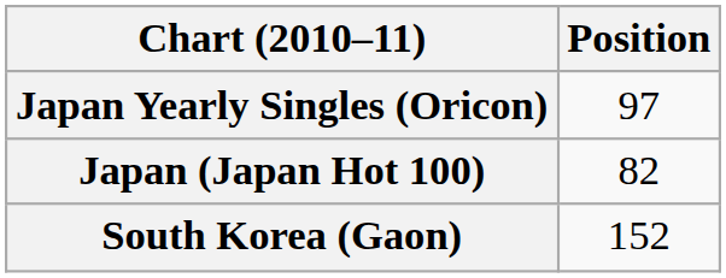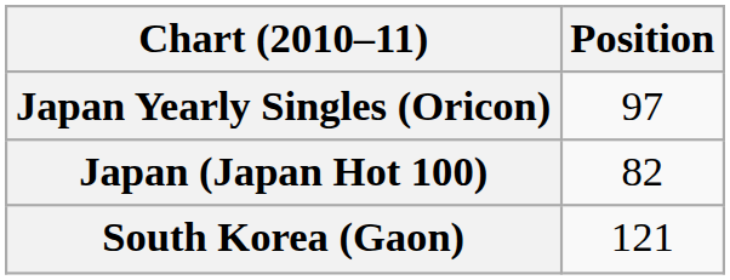 <table class="wikitable plainrowheaders">
 <tr>
 <th>Chart (2010–11)</th>
 <th>Position</th>
 </tr>
 <tr>
 <th scope="row">Japan Yearly Singles (Oricon)</th>
 <td align="center">97</td>
 </tr>
 <tr>
 <th scope="row">Japan (Japan Hot 100)</th>
 <td align="center">82</td>
 </tr>
 <tr>
 <th scope="row">South Korea (Gaon)</th>
-<td align="center">152</td>
+<td align="center">121</td>
 </tr>
 </table>
